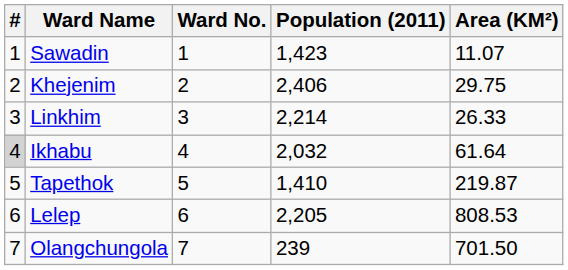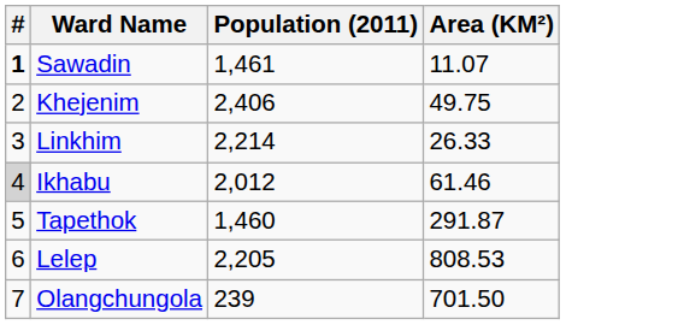 <table class="wikitable">
 <tr>
 <th>#</th>
 <th>Ward Name</th>
-<th>Ward No.</th>
 <th>Population (2011)</th>
 <th>Area (KM²)</th>
 </tr>
 <tr>
-<td>1</td>
+<td><strong>1</strong></td>
 <td><a href='#'>Sawadin</a></td>
-<td>1</td>
-<td>1,423</td>
+<td>1,461</td>
 <td>11.07</td>
 </tr>
 <tr>
 <td>2</td>
 <td><a href='#'>Khejenim</a></td>
-<td>2</td>
 <td>2,406</td>
-<td>29.75</td>
+<td>49.75</td>
 </tr>
 <tr>
 <td>3</td>
 <td><a href='#'>Linkhim</a></td>
-<td>3</td>
 <td>2,214</td>
 <td>26.33</td>
 </tr>
 <tr>
 <td style="background: lightgrey;">4</td>
 <td><a href='#'>Ikhabu</a></td>
-<td>4</td>
-<td>2,032</td>
-<td>61.64</td>
+<td>2,012</td>
+<td>61.46</td>
 </tr>
 <tr>
 <td>5</td>
 <td><a href='#'>Tapethok</a></td>
-<td>5</td>
-<td>1,410</td>
-<td>219.87</td>
+<td>1,460</td>
+<td>291.87</td>
 </tr>
 <tr>
 <td>6</td>
 <td><a href='#'>Lelep</a></td>
-<td>6</td>
 <td>2,205</td>
 <td>808.53</td>
 </tr>
 <tr>
 <td>7</td>
 <td><a href='#'>Olangchungola</a></td>
-<td>7</td>
 <td>239</td>
 <td>701.50</td>
 </tr>
 </table>
